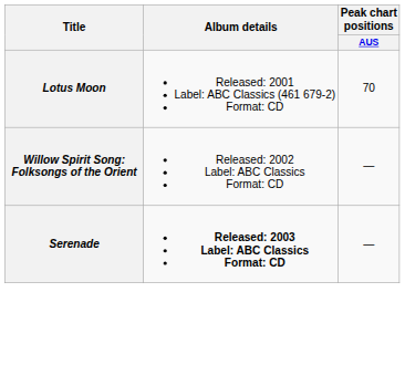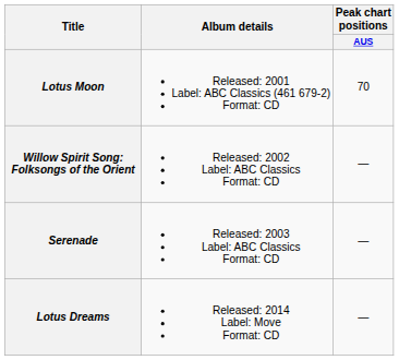 <table class="wikitable plainrowheaders" style="text-align:center;" border="1">
 <tr>
 <th scope="col" rowspan="2" style="width:12em;">Title</th>
 <th scope="col" rowspan="2">Album details</th>
 <th scope="col" colspan="1">Peak chart<br>positions</th>
 </tr>
 <tr>
 <th scope="col" style="font-size:85%"><a href='#'>AUS</a></th>
 </tr>
 <tr>
 <th scope="row"><em>Lotus Moon</em><br></th>
 <td><br><ul><li>Released: 2001</li><li>Label: ABC Classics (461 679-2)</li><li>Format: CD</li></ul></td>
 <td align="center">70</td>
 </tr>
 <tr>
 <th scope="row"><em>Willow Spirit Song:<br> Folksongs of the Orient</em></th>
 <td><br><ul><li>Released: 2002</li><li>Label: ABC Classics</li><li>Format: CD</li></ul></td>
 <td align="center">—</td>
 </tr>
 <tr>
 <th scope="row"><em>Serenade</em></th>
-<td><strong><br><ul><li>Released: 2003</li><li>Label: ABC Classics</li><li>Format: CD</li></ul></strong></td>
+<td><br><ul><li>Released: 2003</li><li>Label: ABC Classics</li><li>Format: CD</li></ul></td>
+<td align="center">—</td>
+</tr>
+<tr>
+<th scope="row"><em>Lotus Dreams</em></th>
+<td><br><ul><li>Released: 2014</li><li>Label: Move</li><li>Format: CD</li></ul></td>
 <td align="center">—</td>
 </tr>
 </table>
